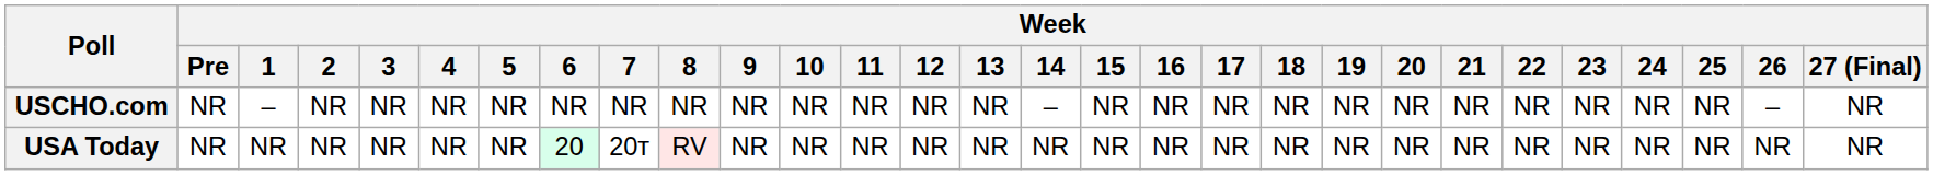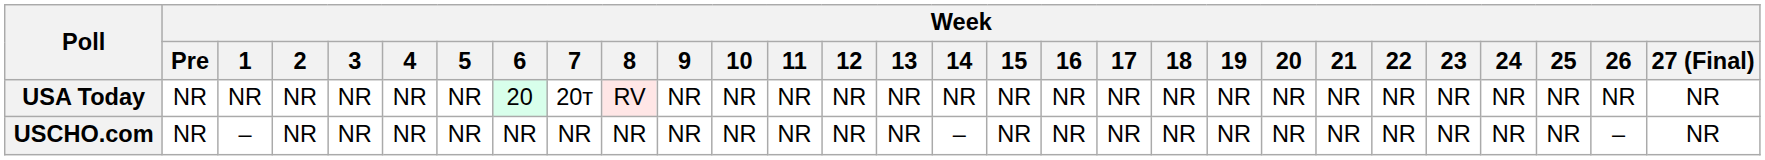 <table class="wikitable" style="white-space:nowrap;">
 <tr>
 <th scope="col" width="100" rowspan="2">Poll</th>
 <th colspan="28">Week</th>
 </tr>
 <tr>
 <th scope="col" width="30">Pre</th>
 <th scope="col" width="30">1</th>
 <th scope="col" width="30">2</th>
 <th scope="col" width="30">3</th>
 <th scope="col" width="30">4</th>
 <th scope="col" width="30">5</th>
 <th scope="col" width="30">6</th>
 <th scope="col" width="30">7</th>
 <th scope="col" width="30">8</th>
 <th scope="col" width="30">9</th>
 <th scope="col" width="30">10</th>
 <th scope="col" width="30">11</th>
 <th scope="col" width="30">12</th>
 <th scope="col" width="30">13</th>
 <th scope="col" width="30">14</th>
 <th scope="col" width="30">15</th>
 <th scope="col" width="30">16</th>
 <th scope="col" width="30">17</th>
 <th scope="col" width="30">18</th>
 <th scope="col" width="30">19</th>
 <th scope="col" width="30">20</th>
 <th scope="col" width="30">21</th>
 <th scope="col" width="30">22</th>
 <th scope="col" width="30">23</th>
 <th scope="col" width="30">24</th>
 <th scope="col" width="30">25</th>
 <th scope="col" width="30">26</th>
 <th scope="col" width="30">27 (Final)</th>
 </tr>
 <tr style="text-align:center;">
+<th>USA Today</th>
+<td bgcolor=FFFFFF>NR</td>
+<td bgcolor=FFFFFF>NR</td>
+<td bgcolor=FFFFFF>NR</td>
+<td bgcolor=FFFFFF>NR</td>
+<td bgcolor=FFFFFF>NR</td>
+<td bgcolor=FFFFFF>NR</td>
+<td bgcolor=D8FFEB>20</td>
+<td bgcolor=FFFFFF>20т</td>
+<td bgcolor=FFE6E6>RV</td>
+<td bgcolor=FFFFFF>NR</td>
+<td bgcolor=FFFFFF>NR</td>
+<td bgcolor=FFFFFF>NR</td>
+<td bgcolor=FFFFFF>NR</td>
+<td bgcolor=FFFFFF>NR</td>
+<td bgcolor=FFFFFF>NR</td>
+<td bgcolor=FFFFFF>NR</td>
+<td bgcolor=FFFFFF>NR</td>
+<td bgcolor=FFFFFF>NR</td>
+<td bgcolor=FFFFFF>NR</td>
+<td bgcolor=FFFFFF>NR</td>
+<td bgcolor=FFFFFF>NR</td>
+<td bgcolor=FFFFFF>NR</td>
+<td bgcolor=FFFFFF>NR</td>
+<td bgcolor=FFFFFF>NR</td>
+<td bgcolor=FFFFFF>NR</td>
+<td bgcolor=FFFFFF>NR</td>
+<td bgcolor=FFFFFF>NR</td>
+<td bgcolor=FFFFFF>NR</td>
+</tr>
+<tr style="text-align:center;">
 <th>USCHO.com</th>
 <td bgcolor=FFFFFF>NR</td>
 <td bgcolor=FFFFFF>–</td>
 <td bgcolor=FFFFFF>NR</td>
 <td bgcolor=FFFFFF>NR</td>
 <td bgcolor=FFFFFF>NR</td>
 <td bgcolor=FFFFFF>NR</td>
 <td bgcolor=FFFFFF>NR</td>
 <td bgcolor=FFFFFF>NR</td>
 <td bgcolor=FFFFFF>NR</td>
 <td bgcolor=FFFFFF>NR</td>
 <td bgcolor=FFFFFF>NR</td>
 <td bgcolor=FFFFFF>NR</td>
 <td bgcolor=FFFFFF>NR</td>
 <td bgcolor=FFFFFF>NR</td>
 <td bgcolor=FFFFFF>–</td>
 <td bgcolor=FFFFFF>NR</td>
 <td bgcolor=FFFFFF>NR</td>
 <td bgcolor=FFFFFF>NR</td>
 <td bgcolor=FFFFFF>NR</td>
 <td bgcolor=FFFFFF>NR</td>
 <td bgcolor=FFFFFF>NR</td>
 <td bgcolor=FFFFFF>NR</td>
 <td bgcolor=FFFFFF>NR</td>
 <td bgcolor=FFFFFF>NR</td>
 <td bgcolor=FFFFFF>NR</td>
 <td bgcolor=FFFFFF>NR</td>
 <td bgcolor=FFFFFF>–</td>
 <td bgcolor=FFFFFF>NR</td>
 </tr>
-<tr style="text-align:center;">
-<th>USA Today</th>
-<td bgcolor=FFFFFF>NR</td>
-<td bgcolor=FFFFFF>NR</td>
-<td bgcolor=FFFFFF>NR</td>
-<td bgcolor=FFFFFF>NR</td>
-<td bgcolor=FFFFFF>NR</td>
-<td bgcolor=FFFFFF>NR</td>
-<td bgcolor=D8FFEB>20</td>
-<td bgcolor=FFFFFF>20т</td>
-<td bgcolor=FFE6E6>RV</td>
-<td bgcolor=FFFFFF>NR</td>
-<td bgcolor=FFFFFF>NR</td>
-<td bgcolor=FFFFFF>NR</td>
-<td bgcolor=FFFFFF>NR</td>
-<td bgcolor=FFFFFF>NR</td>
-<td bgcolor=FFFFFF>NR</td>
-<td bgcolor=FFFFFF>NR</td>
-<td bgcolor=FFFFFF>NR</td>
-<td bgcolor=FFFFFF>NR</td>
-<td bgcolor=FFFFFF>NR</td>
-<td bgcolor=FFFFFF>NR</td>
-<td bgcolor=FFFFFF>NR</td>
-<td bgcolor=FFFFFF>NR</td>
-<td bgcolor=FFFFFF>NR</td>
-<td bgcolor=FFFFFF>NR</td>
-<td bgcolor=FFFFFF>NR</td>
-<td bgcolor=FFFFFF>NR</td>
-<td bgcolor=FFFFFF>NR</td>
-<td bgcolor=FFFFFF>NR</td>
-</tr>
 </table>
